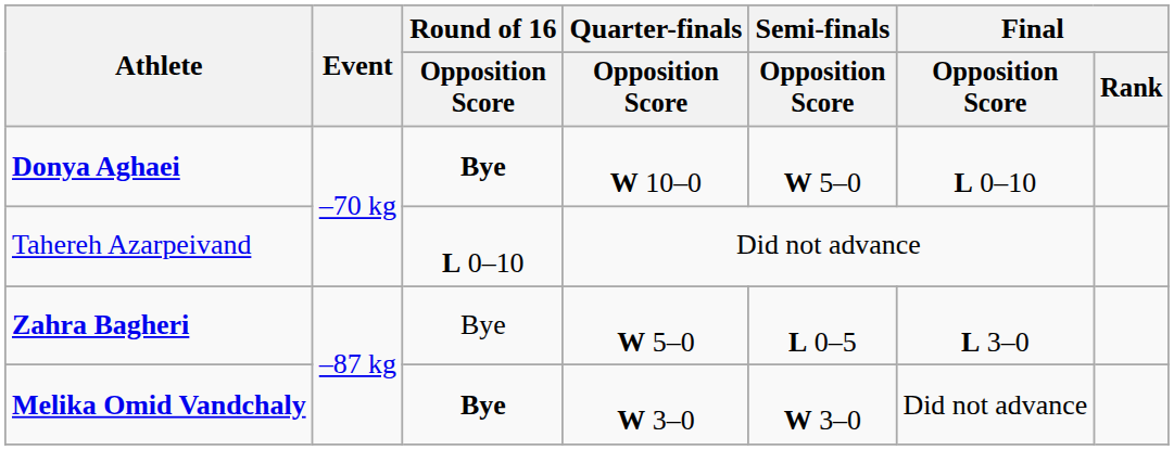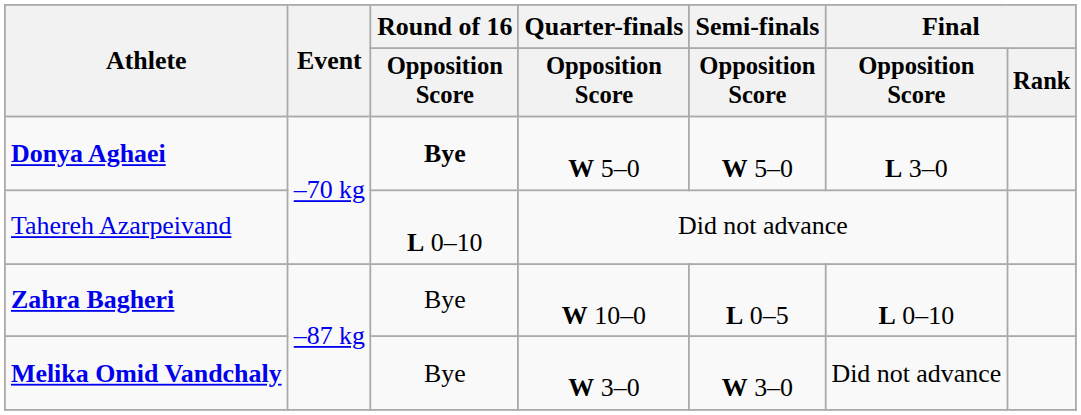 <table class=wikitable style=font-size:90%;text-align:center>
 <tr>
 <th rowspan=2>Athlete</th>
 <th rowspan=2>Event</th>
 <th>Round of 16</th>
 <th>Quarter-finals</th>
 <th>Semi-finals</th>
 <th colspan=2>Final</th>
 </tr>
 <tr style=font-size:95%>
 <th>Opposition<br>Score</th>
 <th>Opposition<br>Score</th>
 <th>Opposition<br>Score</th>
 <th>Opposition<br>Score</th>
 <th>Rank</th>
 </tr>
 <tr>
 <td align="left"><strong><a href='#'>Donya Aghaei</a></strong></td>
 <td rowspan="2"; align="left"><a href='#'>–70 kg</a></td>
 <td align=center><strong>Bye</strong></td>
-<td><br><strong>W</strong> 10–0</td>
 <td><br><strong>W</strong> 5–0</td>
-<td><br><strong>L</strong> 0–10</td>
+<td><br><strong>W</strong> 5–0</td>
+<td><br><strong>L</strong> 3–0</td>
 <td align=center></td>
 </tr>
 <tr>
 <td align="left"><a href='#'>Tahereh Azarpeivand</a></td>
 <td><br><strong>L</strong> 0–10</td>
 <td colspan="3" align="center">Did not advance</td>
 <td></td>
 </tr>
 <tr>
 <td align="left"><strong><a href='#'>Zahra Bagheri</a></strong></td>
 <td rowspan="2"; align="left"><a href='#'>–87 kg</a></td>
 <td align=center>Bye</td>
-<td><br><strong>W</strong> 5–0</td>
+<td><br><strong>W</strong> 10–0</td>
 <td><br><strong>L</strong> 0–5</td>
-<td><br><strong>L</strong> 3–0</td>
+<td><br><strong>L</strong> 0–10</td>
 <td></td>
 </tr>
 <tr>
 <td align="left"><strong><a href='#'>Melika Omid Vandchaly</a></strong></td>
-<td align=center><strong>Bye</strong></td>
+<td align=center>Bye</td>
 <td><br><strong>W</strong> 3–0</td>
 <td><br><strong>W</strong> 3–0</td>
 <td align=center>Did not advance</td>
 <td></td>
 </tr>
 </table>
